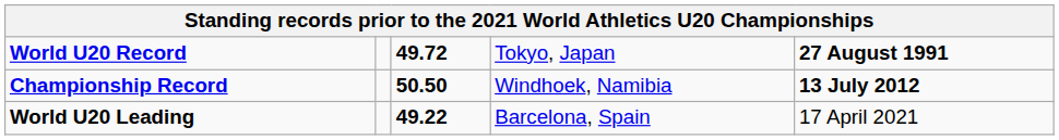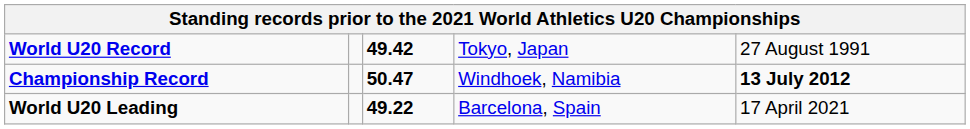 <table class="wikitable" width=65%>
 <tr>
 <th colspan=5>Standing records prior to the 2021 World Athletics U20 Championships</th>
 </tr>
 <tr>
 <td><strong><a href='#'>World U20 Record</a></strong></td>
 <td></td>
-<td><strong>49.72</strong></td>
+<td><strong>49.42</strong></td>
 <td><a href='#'>Tokyo</a>, <a href='#'>Japan</a></td>
-<td><strong>27 August 1991</strong></td>
+<td>27 August 1991</td>
 </tr>
 <tr>
 <td><strong><a href='#'>Championship Record</a></strong></td>
 <td></td>
-<td><strong>50.50</strong></td>
+<td><strong>50.47</strong></td>
 <td><a href='#'>Windhoek</a>, <a href='#'>Namibia</a></td>
 <td><strong>13 July 2012</strong></td>
 </tr>
 <tr>
 <td><strong>World U20 Leading</strong></td>
 <td></td>
 <td><strong>49.22</strong></td>
 <td><a href='#'>Barcelona</a>, <a href='#'>Spain</a></td>
 <td>17 April 2021</td>
 </tr>
 </table>
